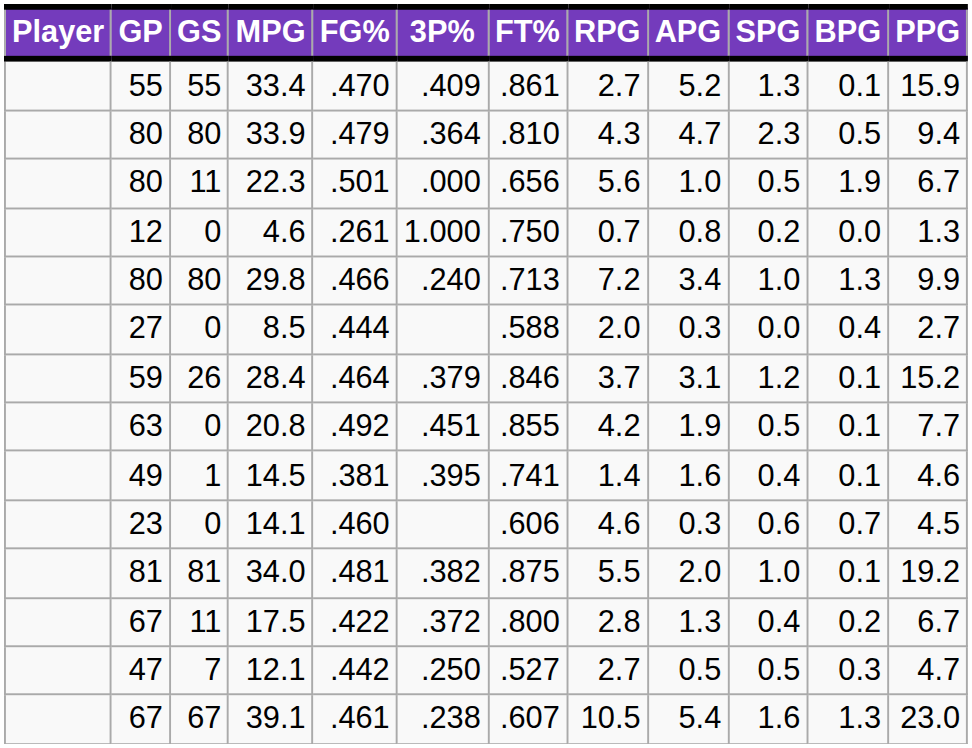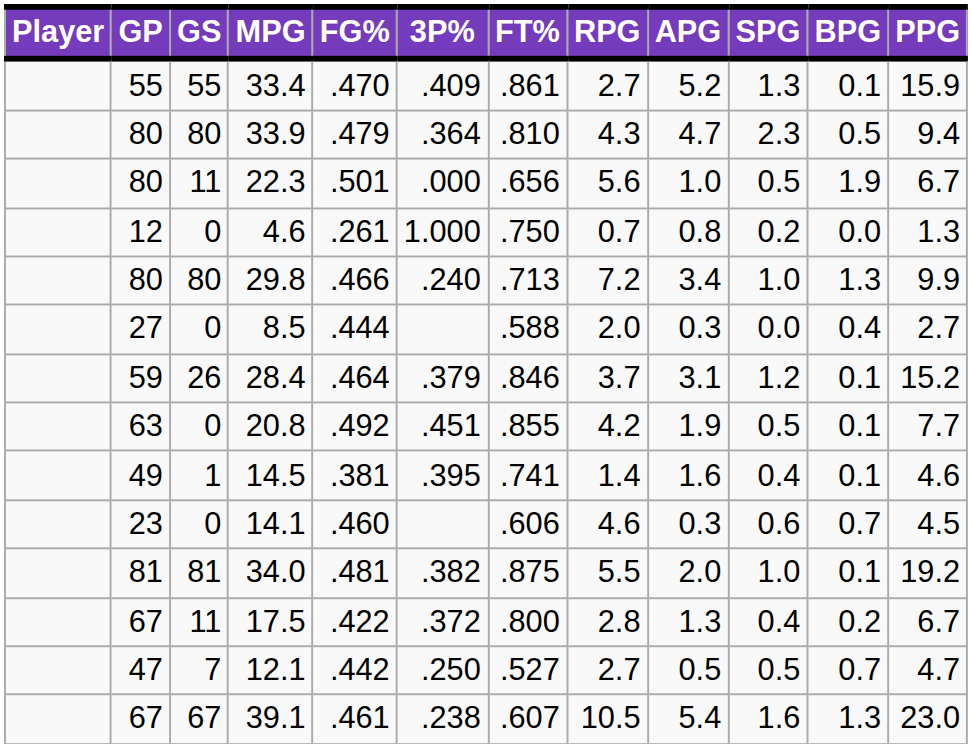 <table class="wikitable sortable" style="text-align:right;">
 <tr>
 <th style="background:#743BBC; color:#FFFFFF; border-top:#010101 3px solid; border-bottom:#010101 3px solid;">Player</th>
 <th style="background:#743BBC; color:#FFFFFF; border-top:#010101 3px solid; border-bottom:#010101 3px solid;">GP</th>
 <th style="background:#743BBC; color:#FFFFFF; border-top:#010101 3px solid; border-bottom:#010101 3px solid;">GS</th>
 <th style="background:#743BBC; color:#FFFFFF; border-top:#010101 3px solid; border-bottom:#010101 3px solid;">MPG</th>
 <th style="background:#743BBC; color:#FFFFFF; border-top:#010101 3px solid; border-bottom:#010101 3px solid;">FG%</th>
 <th style="background:#743BBC; color:#FFFFFF; border-top:#010101 3px solid; border-bottom:#010101 3px solid;">3P%</th>
 <th style="background:#743BBC; color:#FFFFFF; border-top:#010101 3px solid; border-bottom:#010101 3px solid;">FT%</th>
 <th style="background:#743BBC; color:#FFFFFF; border-top:#010101 3px solid; border-bottom:#010101 3px solid;">RPG</th>
 <th style="background:#743BBC; color:#FFFFFF; border-top:#010101 3px solid; border-bottom:#010101 3px solid;">APG</th>
 <th style="background:#743BBC; color:#FFFFFF; border-top:#010101 3px solid; border-bottom:#010101 3px solid;">SPG</th>
 <th style="background:#743BBC; color:#FFFFFF; border-top:#010101 3px solid; border-bottom:#010101 3px solid;">BPG</th>
 <th style="background:#743BBC; color:#FFFFFF; border-top:#010101 3px solid; border-bottom:#010101 3px solid;">PPG</th>
 </tr>
 <tr>
 <td></td>
 <td>55</td>
 <td>55</td>
 <td>33.4</td>
 <td>.470</td>
 <td>.409</td>
 <td>.861</td>
 <td>2.7</td>
 <td>5.2</td>
 <td>1.3</td>
 <td>0.1</td>
 <td>15.9</td>
 </tr>
 <tr>
 <td></td>
 <td>80</td>
 <td>80</td>
 <td>33.9</td>
 <td>.479</td>
 <td>.364</td>
 <td>.810</td>
 <td>4.3</td>
 <td>4.7</td>
 <td>2.3</td>
 <td>0.5</td>
 <td>9.4</td>
 </tr>
 <tr>
 <td></td>
 <td>80</td>
 <td>11</td>
 <td>22.3</td>
 <td>.501</td>
 <td>.000</td>
 <td>.656</td>
 <td>5.6</td>
 <td>1.0</td>
 <td>0.5</td>
 <td>1.9</td>
 <td>6.7</td>
 </tr>
 <tr>
 <td></td>
 <td>12</td>
 <td>0</td>
 <td>4.6</td>
 <td>.261</td>
 <td>1.000</td>
 <td>.750</td>
 <td>0.7</td>
 <td>0.8</td>
 <td>0.2</td>
 <td>0.0</td>
 <td>1.3</td>
 </tr>
 <tr>
 <td></td>
 <td>80</td>
 <td>80</td>
 <td>29.8</td>
 <td>.466</td>
 <td>.240</td>
 <td>.713</td>
 <td>7.2</td>
 <td>3.4</td>
 <td>1.0</td>
 <td>1.3</td>
 <td>9.9</td>
 </tr>
 <tr>
 <td></td>
 <td>27</td>
 <td>0</td>
 <td>8.5</td>
 <td>.444</td>
 <td></td>
 <td>.588</td>
 <td>2.0</td>
 <td>0.3</td>
 <td>0.0</td>
 <td>0.4</td>
 <td>2.7</td>
 </tr>
 <tr>
 <td></td>
 <td>59</td>
 <td>26</td>
 <td>28.4</td>
 <td>.464</td>
 <td>.379</td>
 <td>.846</td>
 <td>3.7</td>
 <td>3.1</td>
 <td>1.2</td>
 <td>0.1</td>
 <td>15.2</td>
 </tr>
 <tr>
 <td></td>
 <td>63</td>
 <td>0</td>
 <td>20.8</td>
 <td>.492</td>
 <td>.451</td>
 <td>.855</td>
 <td>4.2</td>
 <td>1.9</td>
 <td>0.5</td>
 <td>0.1</td>
 <td>7.7</td>
 </tr>
 <tr>
 <td></td>
 <td>49</td>
 <td>1</td>
 <td>14.5</td>
 <td>.381</td>
 <td>.395</td>
 <td>.741</td>
 <td>1.4</td>
 <td>1.6</td>
 <td>0.4</td>
 <td>0.1</td>
 <td>4.6</td>
 </tr>
 <tr>
 <td></td>
 <td>23</td>
 <td>0</td>
 <td>14.1</td>
 <td>.460</td>
 <td></td>
 <td>.606</td>
 <td>4.6</td>
 <td>0.3</td>
 <td>0.6</td>
 <td>0.7</td>
 <td>4.5</td>
 </tr>
 <tr>
 <td></td>
 <td>81</td>
 <td>81</td>
 <td>34.0</td>
 <td>.481</td>
 <td>.382</td>
 <td>.875</td>
 <td>5.5</td>
 <td>2.0</td>
 <td>1.0</td>
 <td>0.1</td>
 <td>19.2</td>
 </tr>
 <tr>
 <td></td>
 <td>67</td>
 <td>11</td>
 <td>17.5</td>
 <td>.422</td>
 <td>.372</td>
 <td>.800</td>
 <td>2.8</td>
 <td>1.3</td>
 <td>0.4</td>
 <td>0.2</td>
 <td>6.7</td>
 </tr>
 <tr>
 <td></td>
 <td>47</td>
 <td>7</td>
 <td>12.1</td>
 <td>.442</td>
 <td>.250</td>
 <td>.527</td>
 <td>2.7</td>
 <td>0.5</td>
 <td>0.5</td>
-<td>0.3</td>
+<td>0.7</td>
 <td>4.7</td>
 </tr>
 <tr>
 <td></td>
 <td>67</td>
 <td>67</td>
 <td>39.1</td>
 <td>.461</td>
 <td>.238</td>
 <td>.607</td>
 <td>10.5</td>
 <td>5.4</td>
 <td>1.6</td>
 <td>1.3</td>
 <td>23.0</td>
 </tr>
 </table>
